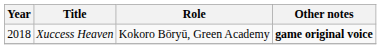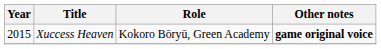 <table class="wikitable" style="font-size: 90%;">
 <tr>
 <th>Year</th>
 <th>Title</th>
 <th>Role</th>
 <th>Other notes</th>
 </tr>
 <tr>
-<td>2018</td>
+<td>2015</td>
 <td><em>Xuccess Heaven</em></td>
 <td>Kokoro Bōryū, Green Academy</td>
 <td><strong>game original voice</strong></td>
 </tr>
 <tr>
 </tr>
 </table>
